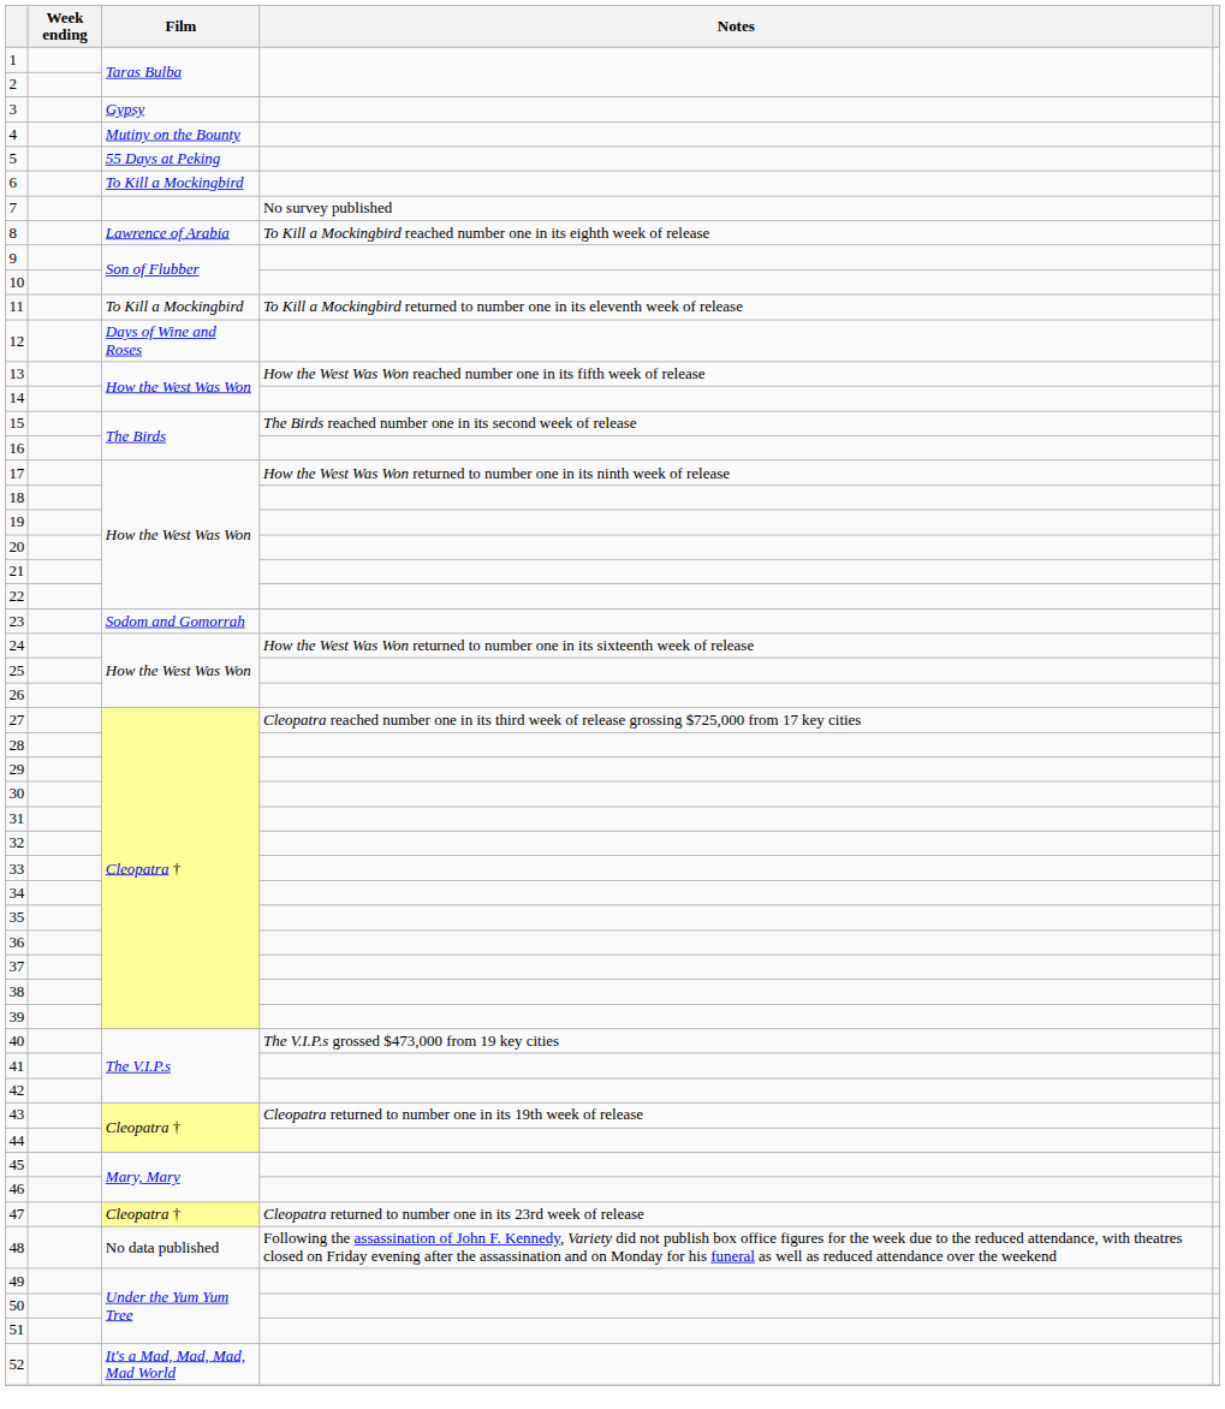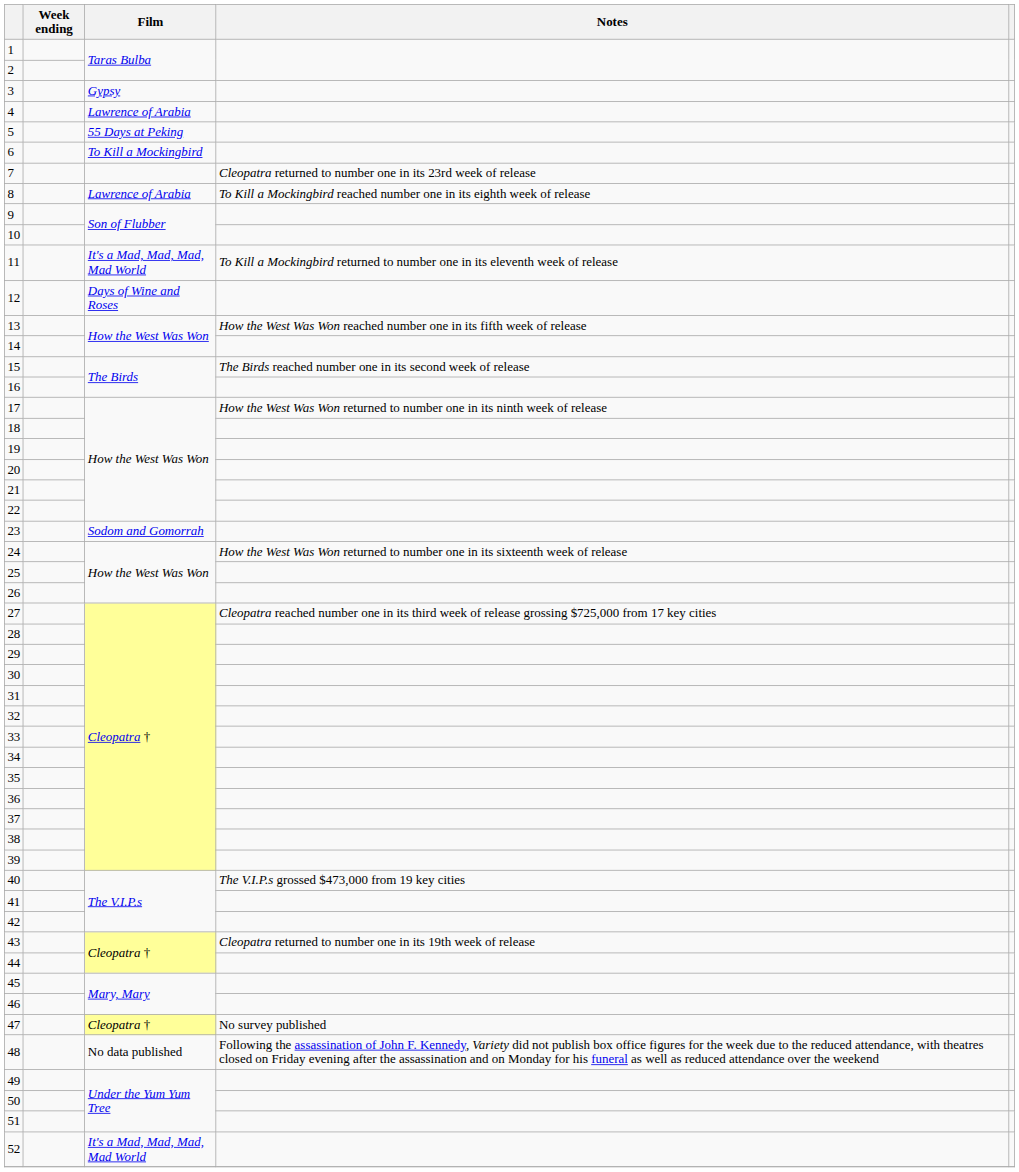 <table class="wikitable sortable">
 <tr>
 <th></th>
 <th>Week ending</th>
 <th>Film</th>
 <th>Notes</th>
 <th class="unsortable"></th>
 </tr>
 <tr>
 <td>1</td>
 <td></td>
 <td rowspan="2"><em><a href='#'>Taras Bulba</a></em></td>
 <td rowspan="2"></td>
 <td rowspan="2"></td>
 </tr>
 <tr>
 <td>2</td>
 <td></td>
 </tr>
 <tr>
 <td>3</td>
 <td></td>
 <td><em><a href='#'>Gypsy</a></em></td>
 <td></td>
 <td></td>
 </tr>
 <tr>
 <td>4</td>
 <td></td>
-<td><em><a href='#'>Mutiny on the Bounty</a></em></td>
+<td><em><a href='#'>Lawrence of Arabia</a></em></td>
 <td></td>
 <td></td>
 </tr>
 <tr>
 <td>5</td>
 <td></td>
 <td><em><a href='#'>55 Days at Peking</a></em></td>
 <td></td>
 <td></td>
 </tr>
 <tr>
 <td>6</td>
 <td></td>
 <td><em><a href='#'>To Kill a Mockingbird</a></em></td>
 <td></td>
 <td></td>
 </tr>
 <tr>
 <td>7</td>
 <td></td>
 <td></td>
-<td>No survey published</td>
+<td><em>Cleopatra</em> returned to number one in its 23rd week of release</td>
 <td></td>
 </tr>
 <tr>
 <td>8</td>
 <td></td>
 <td><em><a href='#'>Lawrence of Arabia</a></em></td>
 <td><em>To Kill a Mockingbird</em> reached number one in its eighth week of release</td>
 <td></td>
 </tr>
 <tr>
 <td>9</td>
 <td></td>
 <td rowspan="2"><em><a href='#'>Son of Flubber</a></em></td>
 <td></td>
 <td></td>
 </tr>
 <tr>
 <td>10</td>
 <td></td>
 <td></td>
 <td></td>
 </tr>
 <tr>
 <td>11</td>
 <td></td>
-<td><em>To Kill a Mockingbird</em></td>
+<td><em><a href='#'>It's a Mad, Mad, Mad, Mad World</a></em></td>
 <td><em>To Kill a Mockingbird</em> returned to number one in its eleventh week of release</td>
 <td></td>
 </tr>
 <tr>
 <td>12</td>
 <td></td>
 <td><em><a href='#'>Days of Wine and Roses</a></em></td>
 <td></td>
 <td></td>
 </tr>
 <tr>
 <td>13</td>
 <td></td>
 <td rowspan="2"><em><a href='#'>How the West Was Won</a></em></td>
 <td><em>How the West Was Won</em> reached number one in its fifth week of release</td>
 <td></td>
 </tr>
 <tr>
 <td>14</td>
 <td></td>
 <td></td>
 <td></td>
 </tr>
 <tr>
 <td>15</td>
 <td></td>
 <td rowspan="2"><em><a href='#'>The Birds</a></em></td>
 <td><em>The Birds</em> reached number one in its second week of release</td>
 <td></td>
 </tr>
 <tr>
 <td>16</td>
 <td></td>
 <td></td>
 <td></td>
 </tr>
 <tr>
 <td>17</td>
 <td></td>
 <td rowspan="6"><em>How the West Was Won</em></td>
 <td><em>How the West Was Won</em> returned to number one in its ninth week of release</td>
 <td></td>
 </tr>
 <tr>
 <td>18</td>
 <td></td>
 <td></td>
 <td></td>
 </tr>
 <tr>
 <td>19</td>
 <td></td>
 <td></td>
 <td></td>
 </tr>
 <tr>
 <td>20</td>
 <td></td>
 <td></td>
 <td></td>
 </tr>
 <tr>
 <td>21</td>
 <td></td>
 <td></td>
 <td></td>
 </tr>
 <tr>
 <td>22</td>
 <td></td>
 <td></td>
 <td></td>
 </tr>
 <tr>
 <td>23</td>
 <td></td>
 <td><em><a href='#'>Sodom and Gomorrah</a></em></td>
 <td></td>
 <td></td>
 </tr>
 <tr>
 <td>24</td>
 <td></td>
 <td rowspan="3"><em>How the West Was Won</em></td>
 <td><em>How the West Was Won</em> returned to number one in its sixteenth week of release</td>
 <td></td>
 </tr>
 <tr>
 <td>25</td>
 <td></td>
 <td></td>
 <td></td>
 </tr>
 <tr>
 <td>26</td>
 <td></td>
 <td></td>
 <td></td>
 </tr>
 <tr>
 <td>27</td>
 <td></td>
 <td rowspan="13" style="background-color:#FFFF99"><em><a href='#'>Cleopatra</a></em> †</td>
 <td><em>Cleopatra</em> reached number one in its third week of release grossing $725,000 from 17 key cities</td>
 <td></td>
 </tr>
 <tr>
 <td>28</td>
 <td></td>
 <td></td>
 <td></td>
 </tr>
 <tr>
 <td>29</td>
 <td></td>
 <td></td>
 <td></td>
 </tr>
 <tr>
 <td>30</td>
 <td></td>
 <td></td>
 <td></td>
 </tr>
 <tr>
 <td>31</td>
 <td></td>
 <td></td>
 <td></td>
 </tr>
 <tr>
 <td>32</td>
 <td></td>
 <td></td>
 <td></td>
 </tr>
 <tr>
 <td>33</td>
 <td></td>
 <td></td>
 <td></td>
 </tr>
 <tr>
 <td>34</td>
 <td></td>
 <td></td>
 <td></td>
 </tr>
 <tr>
 <td>35</td>
 <td></td>
 <td></td>
 <td></td>
 </tr>
 <tr>
 <td>36</td>
 <td></td>
 <td></td>
 <td></td>
 </tr>
 <tr>
 <td>37</td>
 <td></td>
 <td></td>
 <td></td>
 </tr>
 <tr>
 <td>38</td>
 <td></td>
 <td></td>
 <td></td>
 </tr>
 <tr>
 <td>39</td>
 <td></td>
 <td></td>
 <td></td>
 </tr>
 <tr>
 <td>40</td>
 <td></td>
 <td rowspan="3"><em><a href='#'>The V.I.P.s</a></em></td>
 <td><em>The V.I.P.s</em> grossed $473,000 from 19 key cities</td>
 <td></td>
 </tr>
 <tr>
 <td>41</td>
 <td></td>
 <td></td>
 <td></td>
 </tr>
 <tr>
 <td>42</td>
 <td></td>
 <td></td>
 <td></td>
 </tr>
 <tr>
 <td>43</td>
 <td></td>
 <td rowspan="2" style="background-color:#FFFF99"><em>Cleopatra</em> †</td>
 <td><em>Cleopatra</em> returned to number one in its 19th week of release</td>
 <td></td>
 </tr>
 <tr>
 <td>44</td>
 <td></td>
 <td></td>
 <td></td>
 </tr>
 <tr>
 <td>45</td>
 <td></td>
 <td rowspan="2"><em><a href='#'>Mary, Mary</a></em></td>
 <td></td>
 <td></td>
 </tr>
 <tr>
 <td>46</td>
 <td></td>
 <td></td>
 <td></td>
 </tr>
 <tr>
 <td>47</td>
 <td></td>
 <td style="background-color:#FFFF99"><em>Cleopatra</em> †</td>
-<td><em>Cleopatra</em> returned to number one in its 23rd week of release</td>
+<td>No survey published</td>
 <td></td>
 </tr>
 <tr>
 <td>48</td>
 <td></td>
 <td>No data published</td>
 <td>Following the <a href='#'>assassination of John F. Kennedy</a>, <em>Variety</em> did not publish box office figures for the week due to the reduced attendance, with theatres closed on Friday evening after the assassination and on Monday for his <a href='#'>funeral</a> as well as reduced attendance over the weekend</td>
 <td></td>
 </tr>
 <tr>
 <td>49</td>
 <td></td>
 <td rowspan="3"><em><a href='#'>Under the Yum Yum Tree</a></em></td>
 <td></td>
 <td></td>
 </tr>
 <tr>
 <td>50</td>
 <td></td>
 <td></td>
 <td></td>
 </tr>
 <tr>
 <td>51</td>
 <td></td>
 <td></td>
 <td></td>
 </tr>
 <tr>
 <td>52</td>
 <td></td>
 <td><em><a href='#'>It's a Mad, Mad, Mad, Mad World</a></em></td>
 <td></td>
 <td></td>
 </tr>
 <tr>
 </tr>
 </table>
